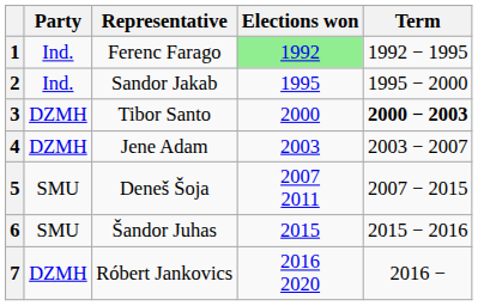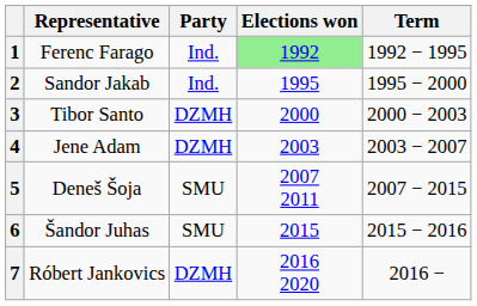 <table class="wikitable" style="text-align:center">
 <tr>
 <th></th>
+<th>Representative</th>
 <th>Party</th>
-<th>Representative</th>
 <th>Elections won</th>
 <th>Term</th>
 </tr>
 <tr>
 <th>1</th>
+<td>Ferenc Farago</td>
 <td><a href='#'>Ind.</a></td>
-<td>Ferenc Farago</td>
 <td style="background: lightgreen;"><a href='#'>1992</a></td>
 <td>1992 − 1995</td>
 </tr>
 <tr>
 <th>2</th>
+<td>Sandor Jakab</td>
 <td><a href='#'>Ind.</a></td>
-<td>Sandor Jakab</td>
 <td><a href='#'>1995</a></td>
 <td>1995 − 2000</td>
 </tr>
 <tr>
 <th>3</th>
+<td>Tibor Santo</td>
 <td><a href='#'>DZMH</a></td>
-<td>Tibor Santo</td>
 <td><a href='#'>2000</a></td>
-<td><strong>2000 − 2003</strong></td>
+<td>2000 − 2003</td>
 </tr>
 <tr>
 <th>4</th>
+<td>Jene Adam</td>
 <td><a href='#'>DZMH</a></td>
-<td>Jene Adam</td>
 <td><a href='#'>2003</a></td>
 <td>2003 − 2007</td>
 </tr>
 <tr>
 <th>5</th>
+<td>Deneš Šoja</td>
 <td>SMU</td>
-<td>Deneš Šoja</td>
 <td><a href='#'>2007</a><br><a href='#'>2011</a></td>
 <td>2007 − 2015</td>
 </tr>
 <tr>
 <th>6</th>
+<td>Šandor Juhas</td>
 <td>SMU</td>
-<td>Šandor Juhas</td>
 <td><a href='#'>2015</a></td>
 <td>2015 − 2016</td>
 </tr>
 <tr>
 <th>7</th>
+<td>Róbert Jankovics</td>
 <td><a href='#'>DZMH</a></td>
-<td>Róbert Jankovics</td>
 <td><a href='#'>2016</a><br><a href='#'>2020</a></td>
 <td>2016 −</td>
 </tr>
 </table>
